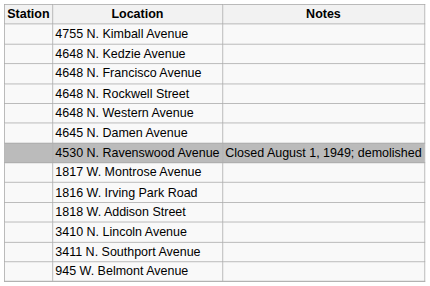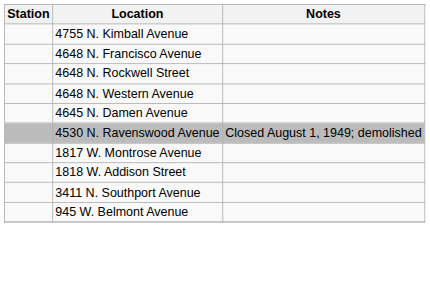 <table border=1 align=center class="wikitable plainrowheaders">
 <tr>
 <th>Station</th>
 <th>Location</th>
 <th>Notes</th>
 </tr>
 <tr>
 <td>  </td>
 <td>4755 N. Kimball Avenue</td>
-<td></td>
-</tr>
-<tr>
-<td> </td>
-<td>4648 N. Kedzie Avenue</td>
 <td></td>
 </tr>
 <tr>
 <td> </td>
 <td>4648 N. Francisco Avenue</td>
 <td></td>
 </tr>
 <tr>
 <td> </td>
 <td>4648 N. Rockwell Street</td>
 <td></td>
 </tr>
 <tr>
 <td> </td>
 <td>4648 N. Western Avenue</td>
 <td></td>
 </tr>
 <tr>
 <td>   </td>
 <td>4645 N. Damen Avenue</td>
 <td></td>
 </tr>
 <tr style="background-color: #bbb">
 <td></td>
 <td>4530 N. Ravenswood Avenue</td>
 <td>Closed August 1, 1949; demolished</td>
 </tr>
 <tr>
 <td> </td>
 <td>1817 W. Montrose Avenue</td>
 <td></td>
 </tr>
 <tr>
 <td> </td>
-<td>1816 W. Irving Park Road</td>
-<td></td>
-</tr>
-<tr>
-<td> </td>
 <td>1818 W. Addison Street</td>
-<td></td>
-</tr>
-<tr>
-<td> </td>
-<td>3410 N. Lincoln Avenue</td>
 <td></td>
 </tr>
 <tr>
 <td> </td>
 <td>3411 N. Southport Avenue</td>
 <td></td>
 </tr>
 <tr>
 <td> </td>
 <td>945 W. Belmont Avenue</td>
 <td></td>
 </tr>
 <tr>
 </tr>
 </table>
